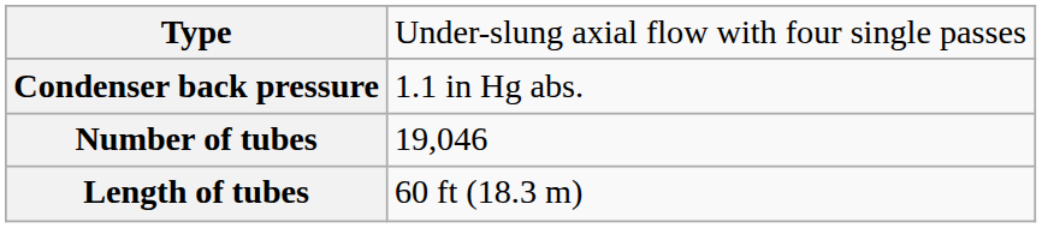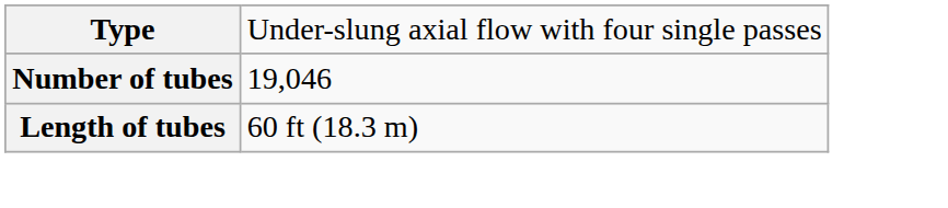 <table class="wikitable plainrowheaders">
 <tr>
 <th scope=row>Type</th>
 <td>Under-slung axial flow with four single passes</td>
-</tr>
-<tr>
-<th scope=row>Condenser back pressure</th>
-<td>1.1 in Hg abs.</td>
 </tr>
 <tr>
 <th scope=row>Number of tubes</th>
 <td>19,046</td>
 </tr>
 <tr>
 <th scope=row>Length of tubes</th>
 <td>60 ft   (18.3 m)</td>
 </tr>
 </table>
